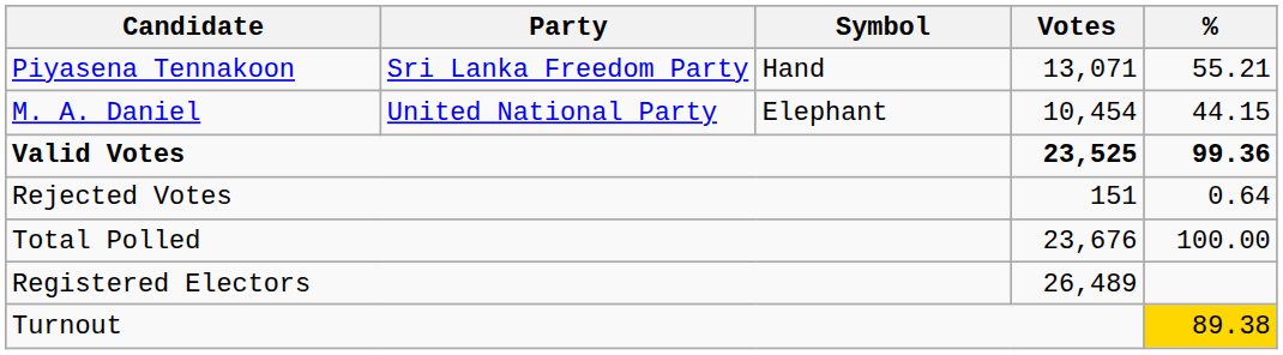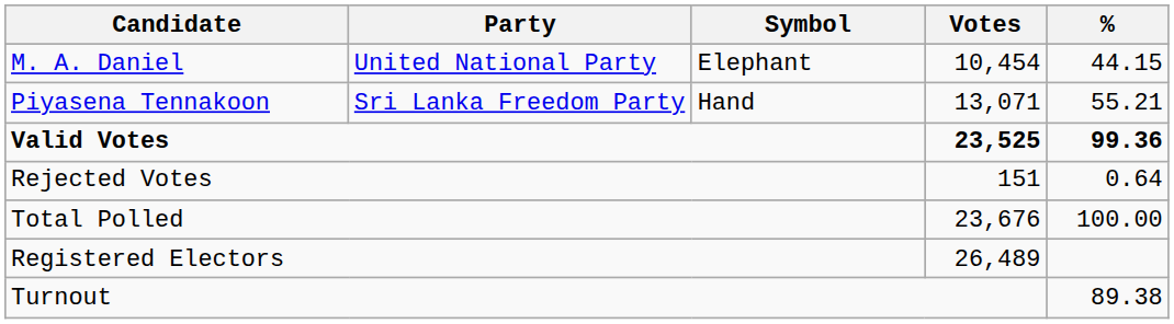 <table class="wikitable" border="1" style="text-align:right;">
 <tr>
 <th align=left width="180">Candidate</th>
 <th align=left width="180">Party</th>
 <th align=left width="120">Symbol</th>
 <th align=left width="60">Votes</th>
 <th align=left width="60">%</th>
 </tr>
 <tr>
+<td align=left><a href='#'>M. A. Daniel</a></td>
+<td align=left><a href='#'>United National Party</a></td>
+<td align=left>Elephant</td>
+<td align=right>10,454</td>
+<td align=right>44.15</td>
+</tr>
+<tr>
 <td align=left><a href='#'>Piyasena Tennakoon</a></td>
 <td align=left><a href='#'>Sri Lanka Freedom Party</a></td>
 <td align=left>Hand</td>
 <td align=right>13,071</td>
 <td align=right>55.21</td>
-</tr>
-<tr>
-<td align=left><a href='#'>M. A. Daniel</a></td>
-<td align=left><a href='#'>United National Party</a></td>
-<td align=left>Elephant</td>
-<td align=right>10,454</td>
-<td align=right>44.15</td>
 </tr>
 <tr>
 <td align=left colspan=3><strong>Valid Votes</strong></td>
 <td align=right><strong>23,525</strong></td>
 <td align=right><strong>99.36</strong></td>
 </tr>
 <tr>
 <td align=left colspan=3>Rejected Votes</td>
 <td align=right>151</td>
 <td align=right>0.64</td>
 </tr>
 <tr>
 <td align=left colspan=3>Total Polled</td>
 <td align=right>23,676</td>
 <td align=right>100.00</td>
 </tr>
 <tr>
 <td align=left colspan=3>Registered Electors</td>
 <td align=right>26,489</td>
 <td></td>
 </tr>
 <tr>
 <td align=left colspan=4>Turnout</td>
-<td align=right style="background: gold;">89.38</td>
+<td align=right>89.38</td>
 </tr>
 </table>
